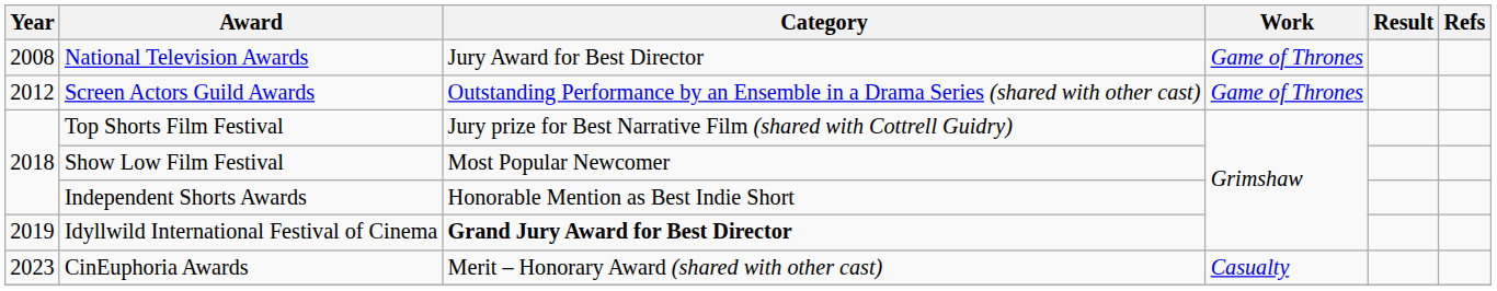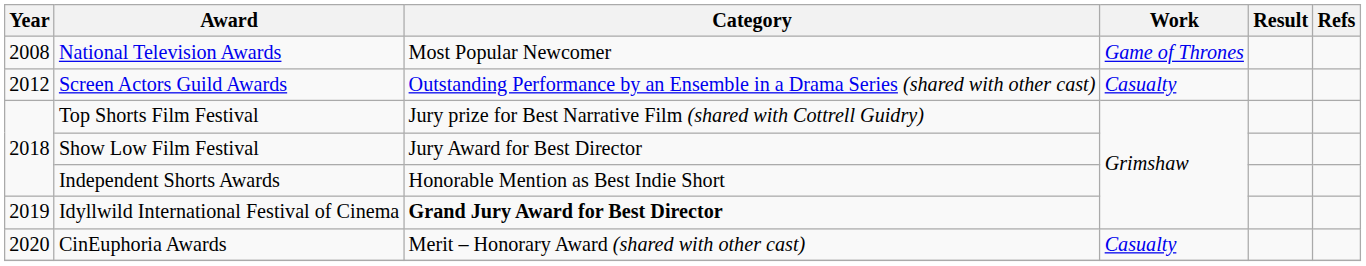 <table class="wikitable">
 <tr>
 <th>Year</th>
 <th>Award</th>
 <th>Category</th>
 <th>Work</th>
 <th>Result</th>
 <th>Refs</th>
 </tr>
 <tr>
 <td>2008</td>
 <td><a href='#'>National Television Awards</a></td>
-<td>Jury Award for Best Director</td>
+<td>Most Popular Newcomer</td>
 <td><em><a href='#'>Game of Thrones</a></em></td>
 <td></td>
 <td></td>
 </tr>
 <tr>
 <td>2012</td>
 <td><a href='#'>Screen Actors Guild Awards</a></td>
 <td><a href='#'>Outstanding Performance by an Ensemble in a Drama Series</a> <em>(shared with other cast)</em></td>
-<td><em><a href='#'>Game of Thrones</a></em></td>
+<td><em><a href='#'>Casualty</a></em></td>
 <td></td>
 <td></td>
 </tr>
 <tr>
 <td rowspan="3">2018</td>
 <td>Top Shorts Film Festival</td>
 <td>Jury prize for Best Narrative Film <em>(shared with Cottrell Guidry)</em></td>
 <td rowspan="4"><em>Grimshaw</em></td>
 <td></td>
 <td></td>
 </tr>
 <tr>
 <td>Show Low Film Festival</td>
-<td>Most Popular Newcomer</td>
+<td>Jury Award for Best Director</td>
 <td></td>
 <td></td>
 </tr>
 <tr>
 <td>Independent Shorts Awards</td>
 <td>Honorable Mention as Best Indie Short</td>
 <td></td>
 <td></td>
 </tr>
 <tr>
 <td>2019</td>
 <td>Idyllwild International Festival of Cinema</td>
 <td><strong>Grand Jury Award for Best Director</strong></td>
 <td></td>
 <td></td>
 </tr>
 <tr>
-<td>2023</td>
+<td>2020</td>
 <td>CinEuphoria Awards</td>
 <td>Merit – Honorary Award <em>(shared with other cast)</em></td>
 <td><em><a href='#'>Casualty</a></em></td>
 <td></td>
 <td></td>
 </tr>
 <tr>
 </tr>
 </table>
